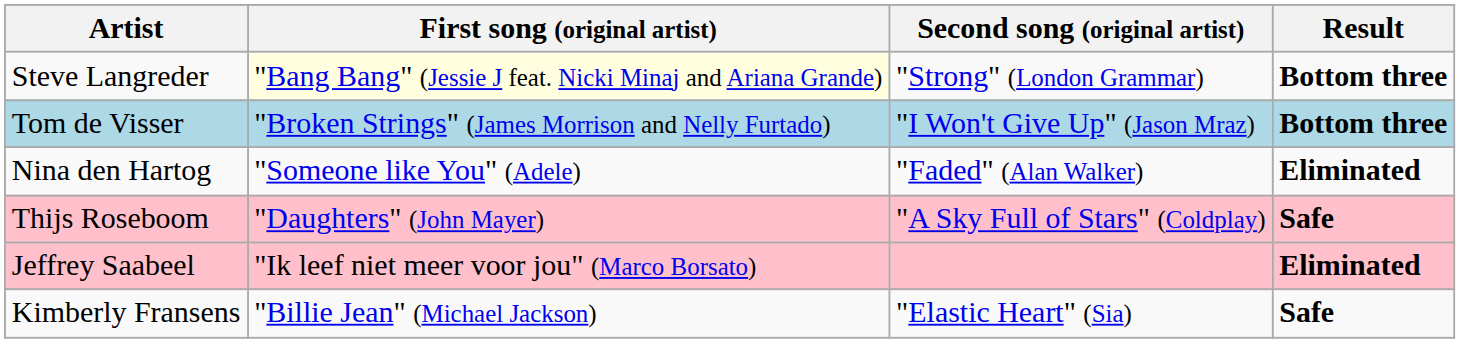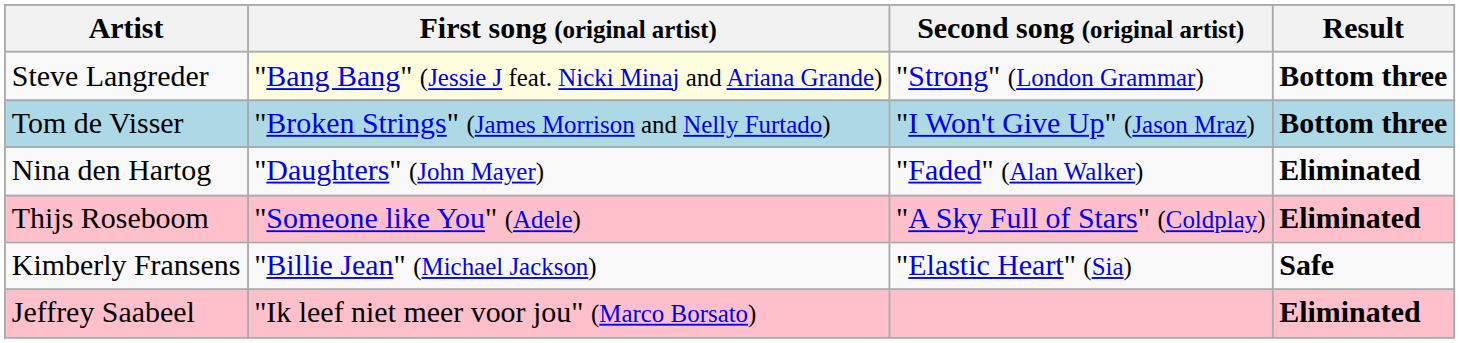 <table class=wikitable>
 <tr>
 <th>Artist</th>
 <th>First song <small>(original artist)</small></th>
 <th>Second song <small>(original artist)</small></th>
 <th>Result</th>
 </tr>
 <tr>
 <td>Steve Langreder</td>
 <td style="background: lightyellow;">"<a href='#'>Bang Bang</a>" <small>(<a href='#'>Jessie J</a> feat. <a href='#'>Nicki Minaj</a> and <a href='#'>Ariana Grande</a>)</small></td>
 <td>"<a href='#'>Strong</a>" <small>(<a href='#'>London Grammar</a>)</small></td>
 <td><strong>Bottom three</strong></td>
 </tr>
 <tr style="background:lightblue;">
 <td>Tom de Visser</td>
 <td>"<a href='#'>Broken Strings</a>" <small>(<a href='#'>James Morrison</a> and <a href='#'>Nelly Furtado</a>)</small></td>
 <td>"<a href='#'>I Won't Give Up</a>" <small>(<a href='#'>Jason Mraz</a>)</small></td>
 <td><strong>Bottom three</strong></td>
 </tr>
 <tr>
 <td>Nina den Hartog</td>
-<td>"<a href='#'>Someone like You</a>" <small>(<a href='#'>Adele</a>)</small></td>
+<td>"<a href='#'>Daughters</a>" <small>(<a href='#'>John Mayer</a>)</small></td>
 <td>"<a href='#'>Faded</a>" <small>(<a href='#'>Alan Walker</a>)</small></td>
 <td><strong>Eliminated</strong></td>
 </tr>
 <tr style="background:pink;">
 <td>Thijs Roseboom</td>
-<td>"<a href='#'>Daughters</a>" <small>(<a href='#'>John Mayer</a>)</small></td>
+<td>"<a href='#'>Someone like You</a>" <small>(<a href='#'>Adele</a>)</small></td>
 <td>"<a href='#'>A Sky Full of Stars</a>" <small>(<a href='#'>Coldplay</a>)</small></td>
+<td><strong>Eliminated</strong></td>
+</tr>
+<tr>
+<td>Kimberly Fransens</td>
+<td>"<a href='#'>Billie Jean</a>" <small>(<a href='#'>Michael Jackson</a>)</small></td>
+<td>"<a href='#'>Elastic Heart</a>" <small>(<a href='#'>Sia</a>)</small></td>
 <td><strong>Safe</strong></td>
 </tr>
 <tr style="background:pink;">
 <td>Jeffrey Saabeel</td>
 <td>"Ik leef niet meer voor jou" <small>(<a href='#'>Marco Borsato</a>)</small></td>
 <td></td>
 <td><strong>Eliminated</strong></td>
 </tr>
-<tr>
-<td>Kimberly Fransens</td>
-<td>"<a href='#'>Billie Jean</a>" <small>(<a href='#'>Michael Jackson</a>)</small></td>
-<td>"<a href='#'>Elastic Heart</a>" <small>(<a href='#'>Sia</a>)</small></td>
-<td><strong>Safe</strong></td>
-</tr>
 </table>
